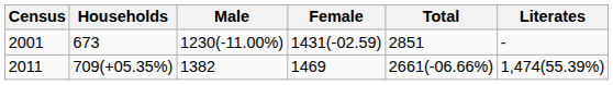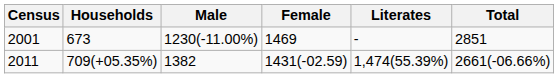 <table class="wikitable" style="text-align:left">
 <tr>
 <th>Census</th>
 <th>Households</th>
 <th>Male</th>
 <th>Female</th>
+<th>Literates</th>
 <th>Total</th>
-<th>Literates</th>
 </tr>
 <tr>
 <td>2001</td>
 <td>673</td>
 <td>1230(-11.00%)</td>
-<td>1431(-02.59)</td>
+<td>1469</td>
+<td>-</td>
 <td>2851</td>
-<td>-</td>
 </tr>
 <tr>
 <td>2011</td>
 <td>709(+05.35%)</td>
 <td>1382</td>
-<td>1469</td>
+<td>1431(-02.59)</td>
+<td>1,474(55.39%)</td>
 <td>2661(-06.66%)</td>
-<td>1,474(55.39%)</td>
 </tr>
 </table>
